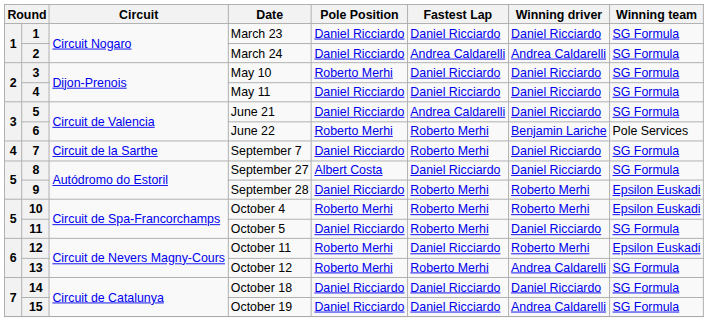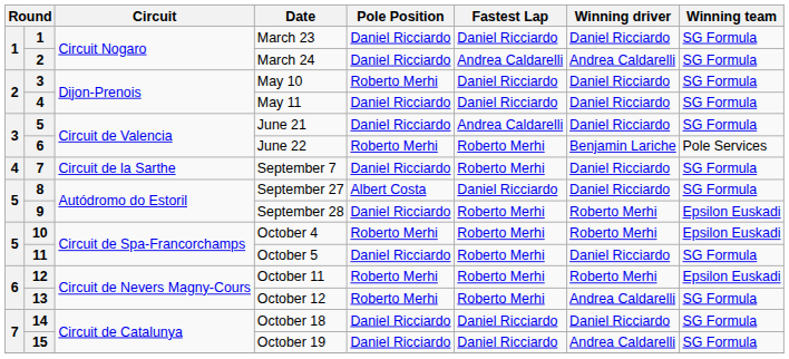 <table class="wikitable" style="font-size: 85%">
 <tr>
 <th colspan=2>Round</th>
 <th>Circuit</th>
 <th>Date</th>
 <th>Pole Position</th>
 <th>Fastest Lap</th>
 <th>Winning driver</th>
 <th>Winning team</th>
 </tr>
 <tr>
 <th rowspan=2>1</th>
 <th>1</th>
 <td rowspan=2 nowrap> <a href='#'>Circuit Nogaro</a></td>
 <td nowrap>March 23</td>
 <td nowrap> <a href='#'>Daniel Ricciardo</a></td>
 <td nowrap> <a href='#'>Daniel Ricciardo</a></td>
 <td nowrap> <a href='#'>Daniel Ricciardo</a></td>
 <td nowrap> <a href='#'>SG Formula</a></td>
 </tr>
 <tr>
 <th>2</th>
 <td nowrap>March 24</td>
 <td nowrap> <a href='#'>Daniel Ricciardo</a></td>
 <td nowrap> <a href='#'>Andrea Caldarelli</a></td>
 <td nowrap> <a href='#'>Andrea Caldarelli</a></td>
 <td nowrap> <a href='#'>SG Formula</a></td>
 </tr>
 <tr>
 <th rowspan=2>2</th>
 <th>3</th>
 <td rowspan=2 nowrap> <a href='#'>Dijon-Prenois</a></td>
 <td nowrap>May 10</td>
 <td nowrap> <a href='#'>Roberto Merhi</a></td>
 <td nowrap> <a href='#'>Daniel Ricciardo</a></td>
 <td nowrap> <a href='#'>Daniel Ricciardo</a></td>
 <td nowrap> <a href='#'>SG Formula</a></td>
 </tr>
 <tr>
 <th>4</th>
 <td nowrap>May 11</td>
 <td nowrap> <a href='#'>Daniel Ricciardo</a></td>
 <td nowrap> <a href='#'>Daniel Ricciardo</a></td>
 <td nowrap> <a href='#'>Daniel Ricciardo</a></td>
 <td nowrap> <a href='#'>SG Formula</a></td>
 </tr>
 <tr>
 <th rowspan=2>3</th>
 <th>5</th>
 <td rowspan=2 nowrap> <a href='#'>Circuit de Valencia</a></td>
 <td nowrap>June 21</td>
 <td nowrap> <a href='#'>Daniel Ricciardo</a></td>
 <td nowrap> <a href='#'>Andrea Caldarelli</a></td>
 <td nowrap> <a href='#'>Daniel Ricciardo</a></td>
 <td nowrap> <a href='#'>SG Formula</a></td>
 </tr>
 <tr>
 <th>6</th>
 <td nowrap>June 22</td>
 <td nowrap> <a href='#'>Roberto Merhi</a></td>
 <td nowrap> <a href='#'>Roberto Merhi</a></td>
 <td nowrap> <a href='#'>Benjamin Lariche</a></td>
 <td nowrap> Pole Services</td>
 </tr>
 <tr>
 <th>4</th>
 <th>7</th>
 <td nowrap> <a href='#'>Circuit de la Sarthe</a></td>
 <td nowrap>September 7</td>
 <td nowrap> <a href='#'>Daniel Ricciardo</a></td>
 <td nowrap> <a href='#'>Roberto Merhi</a></td>
 <td nowrap> <a href='#'>Daniel Ricciardo</a></td>
 <td nowrap> <a href='#'>SG Formula</a></td>
 </tr>
 <tr>
 <th rowspan=2>5</th>
 <th>8</th>
 <td rowspan=2 nowrap> <a href='#'>Autódromo do Estoril</a></td>
 <td nowrap>September 27</td>
 <td nowrap> <a href='#'>Albert Costa</a></td>
 <td nowrap> <a href='#'>Daniel Ricciardo</a></td>
 <td nowrap> <a href='#'>Daniel Ricciardo</a></td>
 <td nowrap> <a href='#'>SG Formula</a></td>
 </tr>
 <tr>
 <th>9</th>
 <td nowrap>September 28</td>
 <td nowrap> <a href='#'>Daniel Ricciardo</a></td>
 <td nowrap> <a href='#'>Roberto Merhi</a></td>
 <td nowrap> <a href='#'>Roberto Merhi</a></td>
 <td nowrap> <a href='#'>Epsilon Euskadi</a></td>
 </tr>
 <tr>
 <th rowspan=2>5</th>
 <th>10</th>
 <td rowspan=2 nowrap> <a href='#'>Circuit de Spa-Francorchamps</a></td>
 <td nowrap>October 4</td>
 <td nowrap> <a href='#'>Roberto Merhi</a></td>
 <td nowrap> <a href='#'>Roberto Merhi</a></td>
 <td nowrap> <a href='#'>Roberto Merhi</a></td>
 <td nowrap> <a href='#'>Epsilon Euskadi</a></td>
 </tr>
 <tr>
 <th>11</th>
 <td nowrap>October 5</td>
 <td nowrap> <a href='#'>Daniel Ricciardo</a></td>
 <td nowrap> <a href='#'>Roberto Merhi</a></td>
 <td nowrap> <a href='#'>Daniel Ricciardo</a></td>
 <td nowrap> <a href='#'>SG Formula</a></td>
 </tr>
 <tr>
 <th rowspan=2>6</th>
 <th>12</th>
 <td rowspan=2 nowrap> <a href='#'>Circuit de Nevers Magny-Cours</a></td>
 <td nowrap>October 11</td>
 <td nowrap> <a href='#'>Roberto Merhi</a></td>
-<td nowrap> <a href='#'>Daniel Ricciardo</a></td>
+<td nowrap> <a href='#'>Roberto Merhi</a></td>
 <td nowrap> <a href='#'>Roberto Merhi</a></td>
 <td nowrap> <a href='#'>Epsilon Euskadi</a></td>
 </tr>
 <tr>
 <th>13</th>
 <td nowrap>October 12</td>
 <td nowrap> <a href='#'>Roberto Merhi</a></td>
 <td nowrap> <a href='#'>Roberto Merhi</a></td>
 <td nowrap> <a href='#'>Andrea Caldarelli</a></td>
 <td nowrap> <a href='#'>SG Formula</a></td>
 </tr>
 <tr>
 <th rowspan=2>7</th>
 <th>14</th>
 <td rowspan=2 nowrap> <a href='#'>Circuit de Catalunya</a></td>
 <td nowrap>October 18</td>
 <td nowrap> <a href='#'>Daniel Ricciardo</a></td>
 <td nowrap> <a href='#'>Daniel Ricciardo</a></td>
 <td nowrap> <a href='#'>Daniel Ricciardo</a></td>
 <td nowrap> <a href='#'>SG Formula</a></td>
 </tr>
 <tr>
 <th>15</th>
 <td nowrap>October 19</td>
 <td nowrap> <a href='#'>Daniel Ricciardo</a></td>
 <td nowrap> <a href='#'>Daniel Ricciardo</a></td>
 <td nowrap> <a href='#'>Andrea Caldarelli</a></td>
 <td nowrap> <a href='#'>SG Formula</a></td>
 </tr>
 <tr>
 </tr>
 </table>
